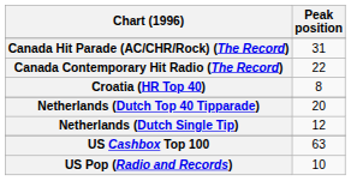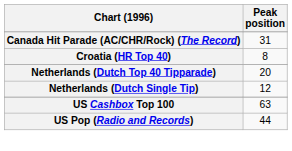 <table class="wikitable sortable plainrowheaders">
 <tr>
 <th scope="col">Chart (1996)</th>
 <th scope="col">Peak<br>position</th>
 </tr>
 <tr>
 </tr>
 <tr>
 </tr>
 <tr>
 </tr>
 <tr>
 <th scope="row">Canada Hit Parade (AC/CHR/Rock) (<em><a href='#'>The Record</a></em>)</th>
 <td align="center">31</td>
-</tr>
-<tr>
-<th scope="row">Canada Contemporary Hit Radio (<em><a href='#'>The Record</a></em>)</th>
-<td align="center">22</td>
 </tr>
 <tr>
 <th scope="row">Croatia (<a href='#'>HR Top 40</a>)</th>
 <td align="center">8</td>
 </tr>
 <tr>
 </tr>
 <tr>
 <th scope="row">Netherlands (<a href='#'>Dutch Top 40 Tipparade</a>)</th>
 <td align="center">20</td>
 </tr>
 <tr>
 <th scope="row">Netherlands (<a href='#'>Dutch Single Tip</a>)</th>
 <td align="center">12</td>
 </tr>
 <tr>
 </tr>
 <tr>
 </tr>
 <tr>
 </tr>
 <tr>
 <th scope="row">US <a href='#'><em>Cashbox</em></a> Top 100</th>
 <td align="center">63</td>
 </tr>
 <tr>
 <th scope="row">US Pop (<em><a href='#'>Radio and Records</a></em>)</th>
-<td align="center">10</td>
+<td align="center">44</td>
 </tr>
 </table>
